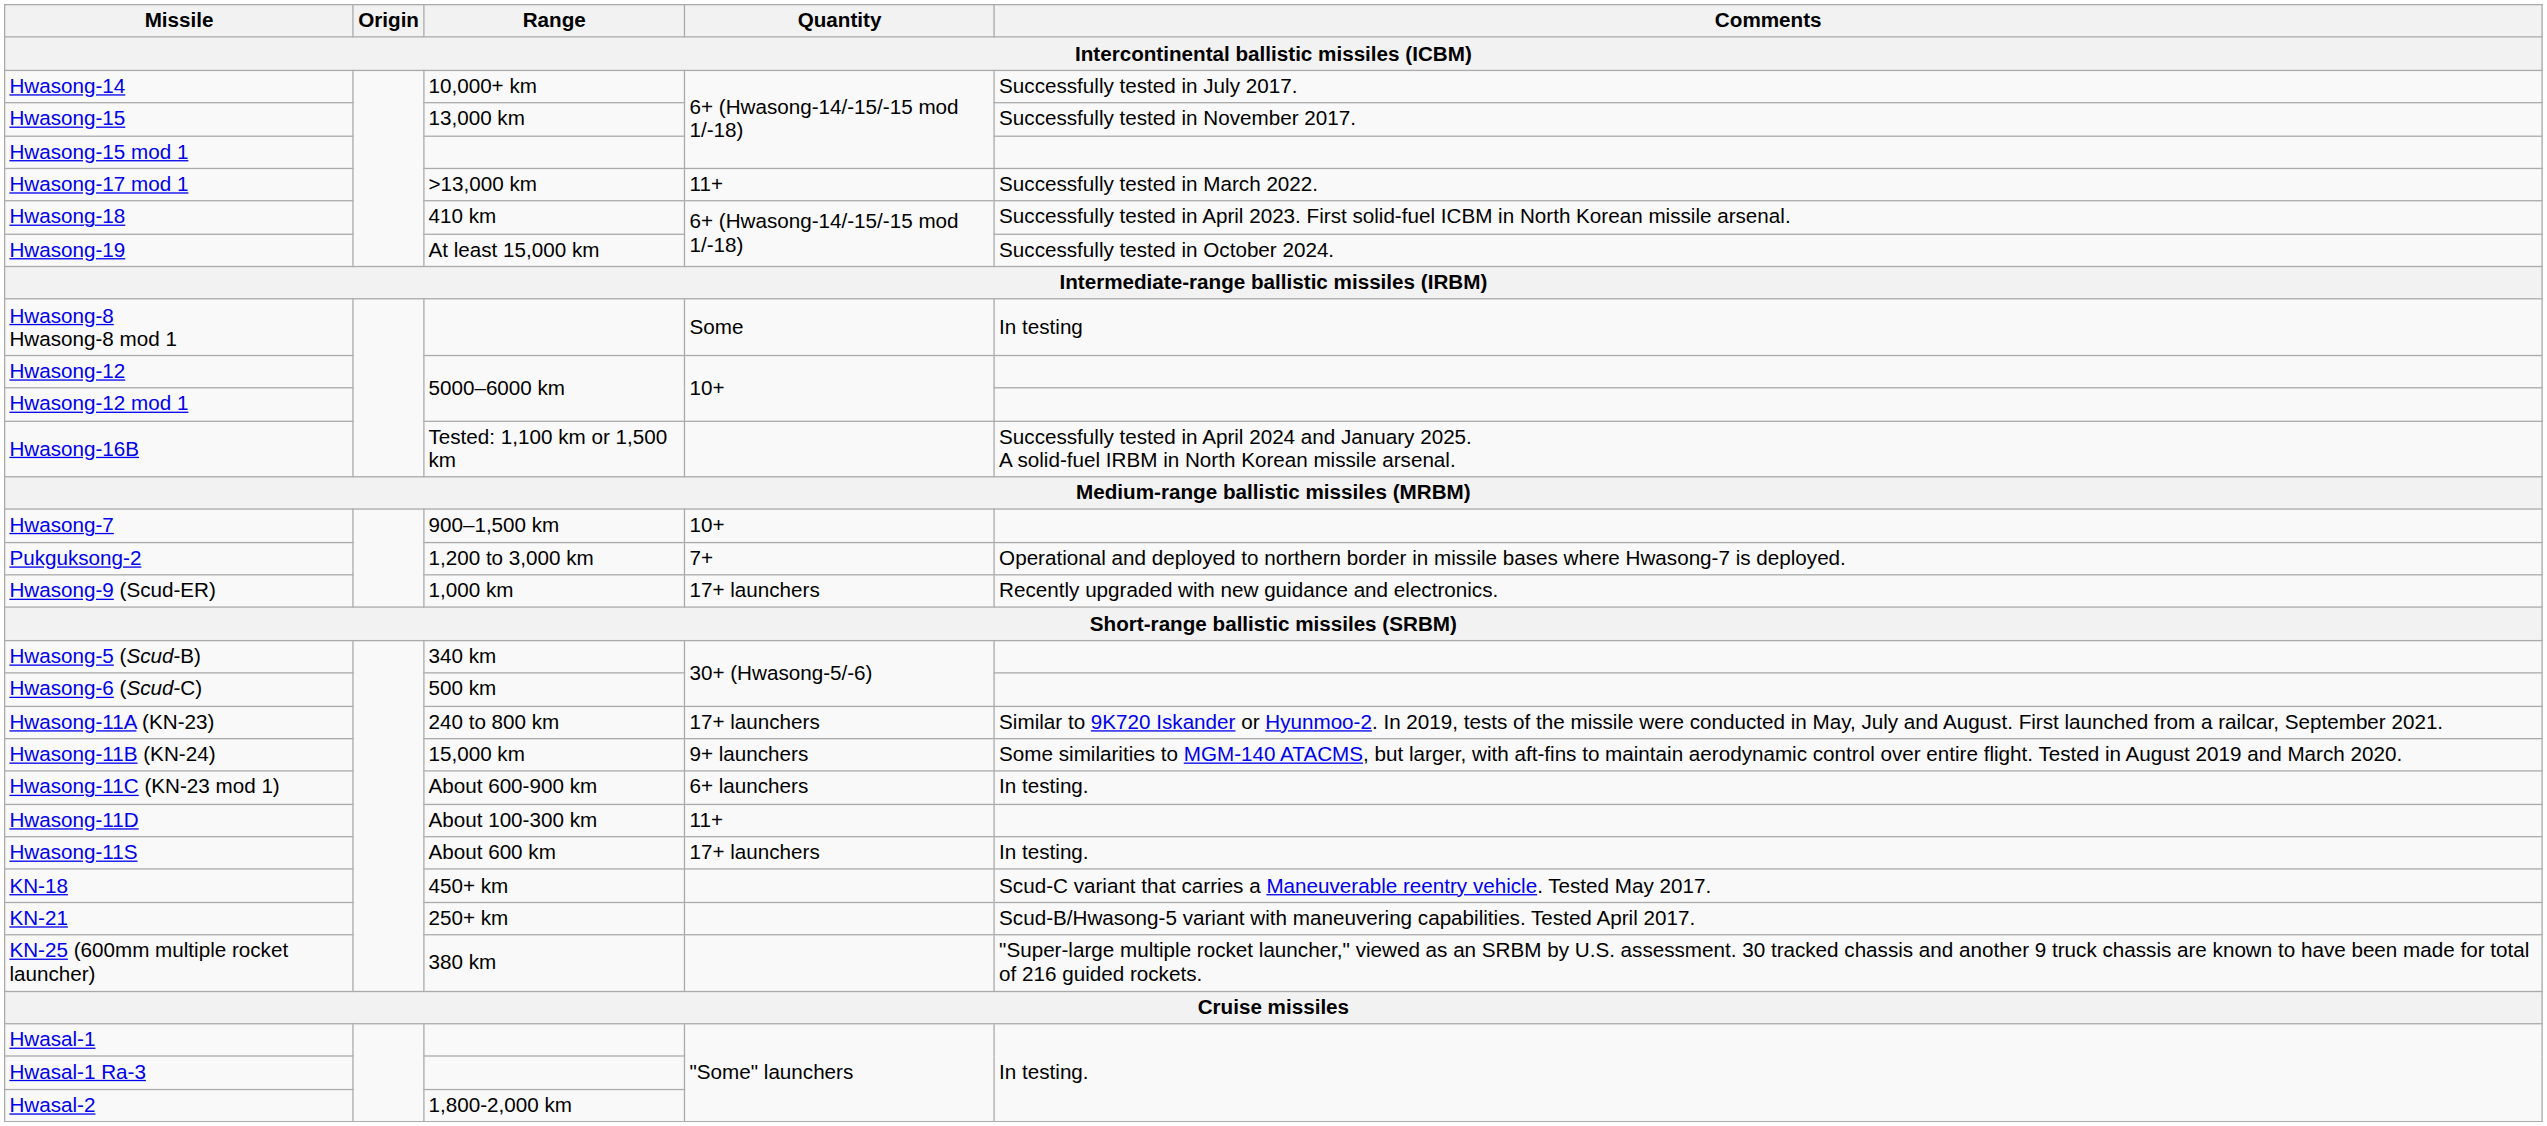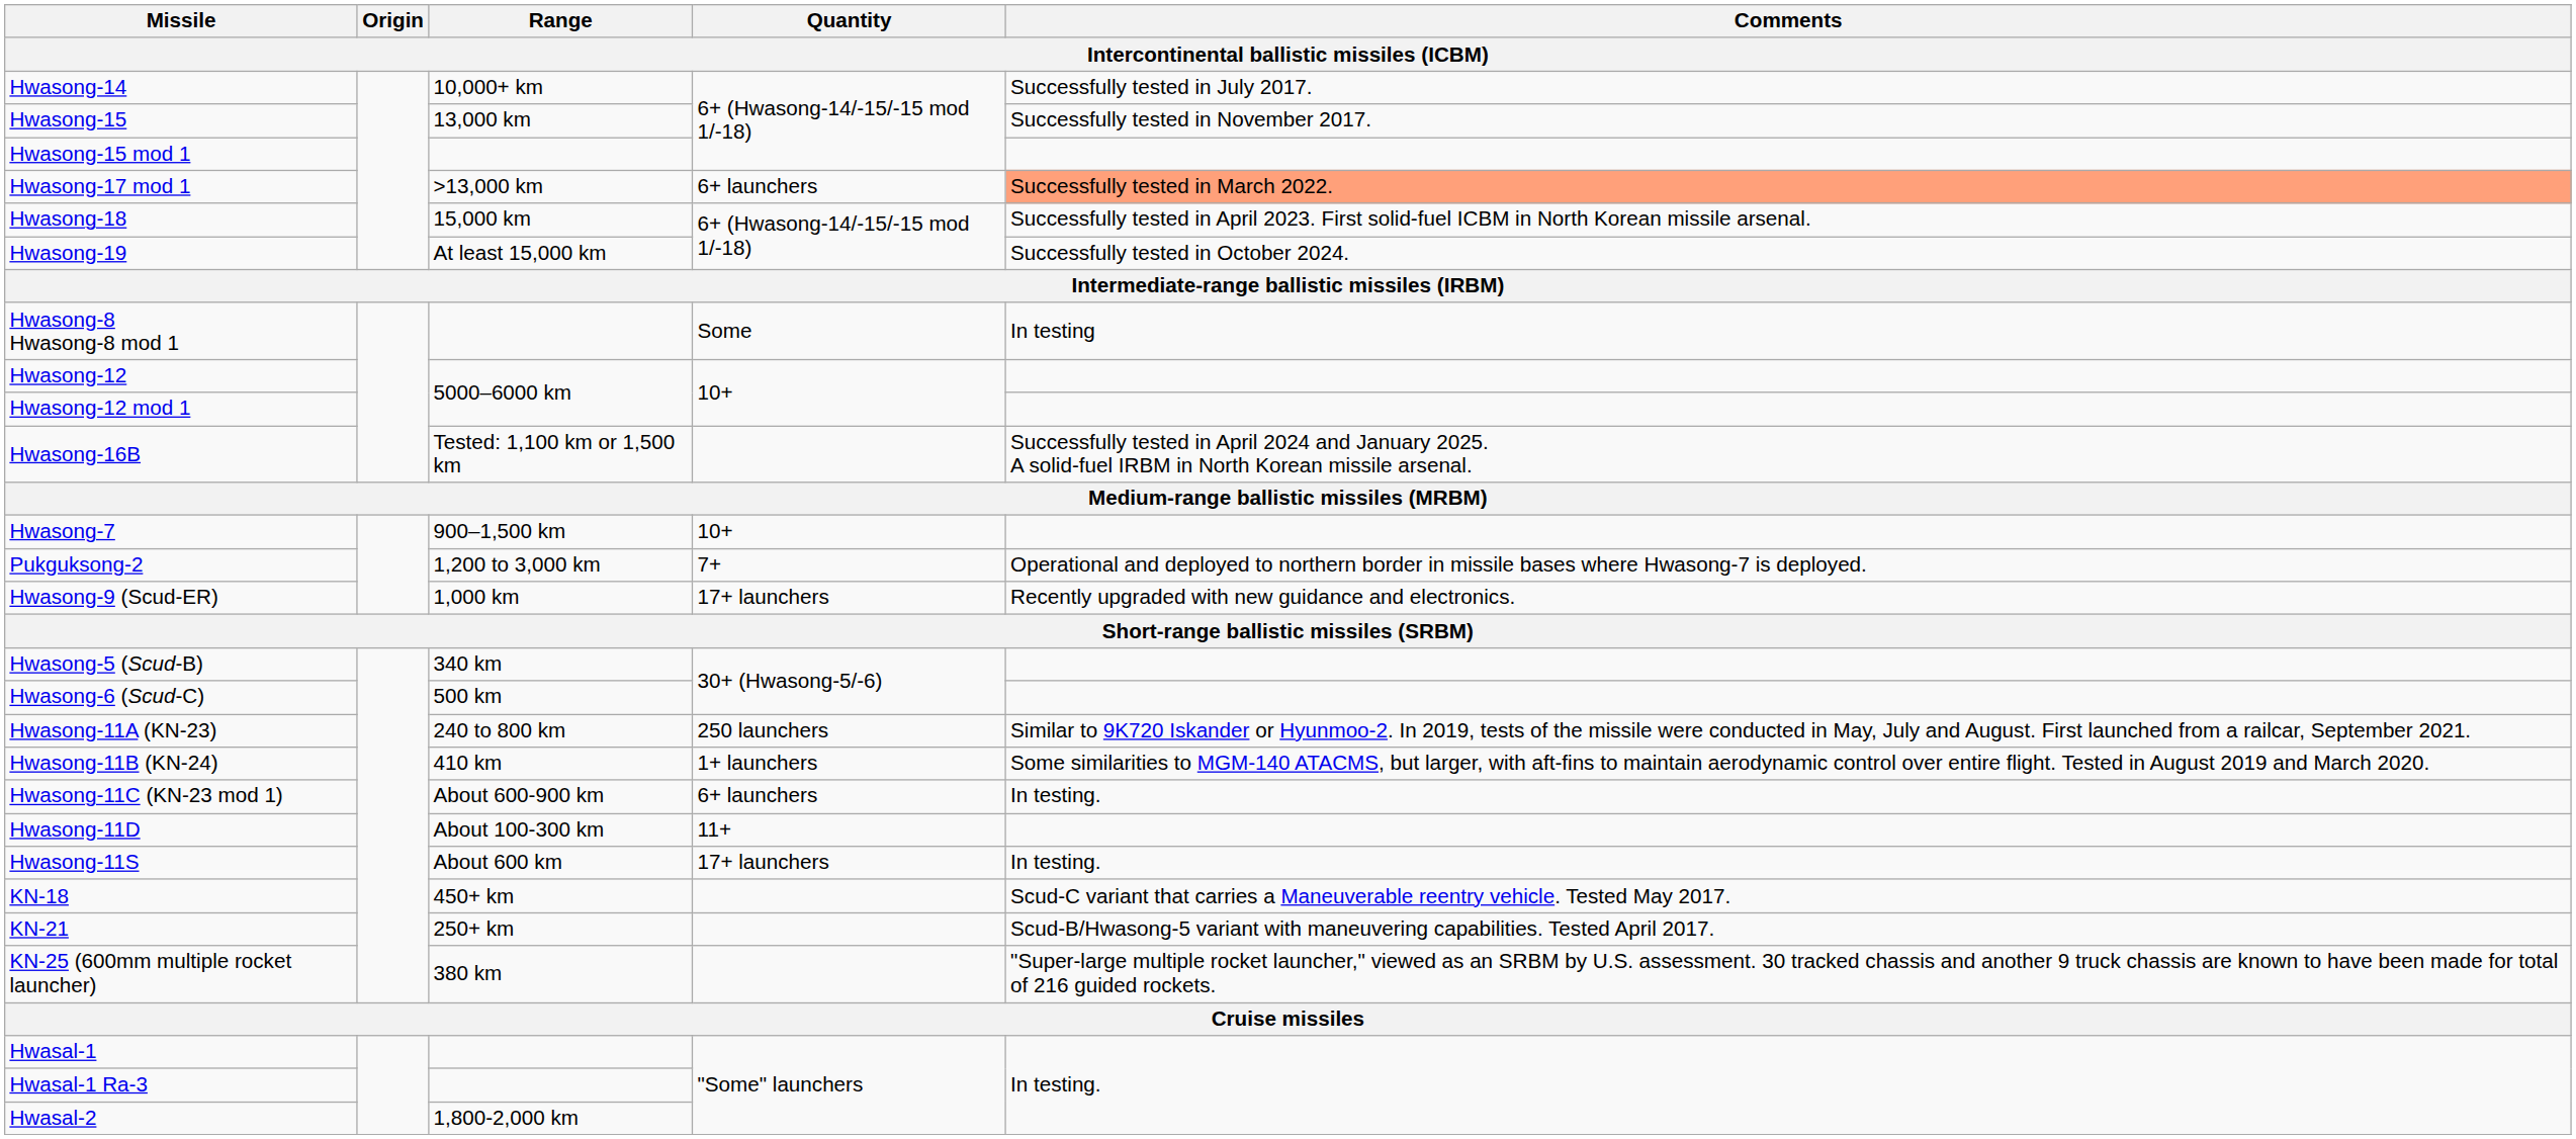 <table class="wikitable">
 <tr>
 <th>Missile</th>
 <th>Origin</th>
 <th>Range</th>
 <th>Quantity</th>
 <th>Comments</th>
 </tr>
 <tr>
 <th colspan="5">Intercontinental ballistic missiles (ICBM)</th>
 </tr>
 <tr>
 <td><a href='#'>Hwasong-14</a></td>
 <td rowspan="6"><small></small></td>
 <td>10,000+ km</td>
 <td rowspan="3">6+ (Hwasong-14/-15/-15 mod 1/-18)</td>
 <td>Successfully tested in July 2017.</td>
 </tr>
 <tr>
 <td><a href='#'>Hwasong-15</a></td>
 <td>13,000 km</td>
 <td>Successfully tested in November 2017.</td>
 </tr>
 <tr>
 <td><a href='#'>Hwasong-15 mod 1</a></td>
 <td></td>
 <td></td>
 </tr>
 <tr>
 <td><a href='#'>Hwasong-17 mod 1</a></td>
 <td>>13,000 km</td>
-<td>11+</td>
-<td>Successfully tested in March 2022.</td>
+<td>6+ launchers</td>
+<td style="background: lightsalmon;">Successfully tested in March 2022.</td>
 </tr>
 <tr>
 <td><a href='#'>Hwasong-18</a></td>
-<td>410 km</td>
+<td>15,000 km</td>
 <td rowspan="2">6+ (Hwasong-14/-15/-15 mod 1/-18)</td>
 <td>Successfully tested in April 2023. First solid-fuel ICBM in North Korean missile arsenal.</td>
 </tr>
 <tr>
 <td><a href='#'>Hwasong-19</a></td>
 <td>At least 15,000 km</td>
 <td>Successfully tested in October 2024.</td>
 </tr>
 <tr>
 <th colspan="5">Intermediate-range ballistic missiles (IRBM)</th>
 </tr>
 <tr>
 <td><a href='#'>Hwasong-8</a><br>Hwasong-8 mod 1</td>
 <td rowspan="4"><small></small></td>
 <td></td>
 <td>Some</td>
 <td>In testing</td>
 </tr>
 <tr>
 <td><a href='#'>Hwasong-12</a></td>
 <td rowspan="2">5000–6000 km</td>
 <td rowspan="2">10+</td>
 <td></td>
 </tr>
 <tr>
 <td><a href='#'>Hwasong-12 mod 1</a></td>
 <td></td>
 </tr>
 <tr>
 <td><a href='#'>Hwasong-16B</a></td>
 <td>Tested: 1,100 km or 1,500 km</td>
 <td></td>
 <td>Successfully tested in April 2024 and January 2025.<br>A solid-fuel IRBM in North Korean missile arsenal.</td>
 </tr>
 <tr>
 <th colspan="5">Medium-range ballistic missiles (MRBM)</th>
 </tr>
 <tr>
 <td><a href='#'>Hwasong-7</a></td>
 <td rowspan="3"><small></small></td>
 <td>900–1,500 km</td>
 <td>10+</td>
 <td></td>
 </tr>
 <tr>
 <td><a href='#'>Pukguksong-2</a></td>
 <td>1,200 to 3,000 km</td>
 <td>7+</td>
 <td>Operational and deployed to northern border in missile bases where Hwasong-7 is deployed.</td>
 </tr>
 <tr>
 <td><a href='#'>Hwasong-9</a> (Scud-ER)</td>
 <td>1,000 km</td>
 <td>17+ launchers</td>
 <td>Recently upgraded with new guidance and electronics.</td>
 </tr>
 <tr>
 <th colspan="6">Short-range ballistic missiles (SRBM)</th>
 </tr>
 <tr>
 <td><a href='#'>Hwasong-5</a> (<em>Scud</em>-B)</td>
 <td rowspan="10"><small></small></td>
 <td>340 km</td>
 <td rowspan="2">30+ (Hwasong-5/-6)</td>
 <td></td>
 </tr>
 <tr>
 <td><a href='#'>Hwasong-6</a> (<em>Scud</em>-C)</td>
 <td>500 km</td>
 <td></td>
 </tr>
 <tr>
 <td><a href='#'>Hwasong-11A</a> (KN-23)</td>
 <td>240 to 800 km</td>
-<td>17+ launchers</td>
+<td>250 launchers</td>
 <td>Similar to <a href='#'>9K720 Iskander</a> or <a href='#'>Hyunmoo-2</a>. In 2019, tests of the missile were conducted in May, July and August. First launched from a railcar, September 2021.</td>
 </tr>
 <tr>
 <td><a href='#'>Hwasong-11B</a> (KN-24)</td>
-<td>15,000 km</td>
-<td>9+ launchers</td>
+<td>410 km</td>
+<td>1+ launchers</td>
 <td>Some similarities to <a href='#'>MGM-140 ATACMS</a>, but larger, with aft-fins to maintain aerodynamic control over entire flight. Tested in August 2019 and March 2020.</td>
 </tr>
 <tr>
 <td><a href='#'>Hwasong-11C</a> (KN-23 mod 1)</td>
 <td>About 600-900 km</td>
 <td>6+ launchers</td>
 <td>In testing.</td>
 </tr>
 <tr>
 <td><a href='#'>Hwasong-11D</a></td>
 <td>About 100-300 km</td>
 <td>11+</td>
 <td></td>
 </tr>
 <tr>
 <td><a href='#'>Hwasong-11S</a></td>
 <td>About 600 km</td>
 <td>17+ launchers</td>
 <td>In testing.</td>
 </tr>
 <tr>
 <td><a href='#'>KN-18</a></td>
 <td>450+ km</td>
 <td></td>
 <td>Scud-C variant that carries a <a href='#'>Maneuverable reentry vehicle</a>. Tested May 2017.</td>
 </tr>
 <tr>
 <td><a href='#'>KN-21</a></td>
 <td>250+ km</td>
 <td></td>
 <td>Scud-B/Hwasong-5 variant with maneuvering capabilities. Tested April 2017.</td>
 </tr>
 <tr>
 <td><a href='#'>KN-25</a> (600mm multiple rocket launcher)</td>
 <td>380 km</td>
 <td></td>
 <td>"Super-large multiple rocket launcher," viewed as an SRBM by U.S. assessment. 30 tracked chassis and another 9 truck chassis are known to have been made for total of 216 guided rockets.</td>
 </tr>
 <tr>
 <th colspan="5">Cruise missiles</th>
 </tr>
 <tr>
 <td><a href='#'>Hwasal-1</a></td>
 <td rowspan="3"><small></small></td>
 <td></td>
 <td rowspan="3">"Some" launchers</td>
 <td rowspan="3">In testing.</td>
 </tr>
 <tr>
 <td><a href='#'>Hwasal-1 Ra-3</a></td>
 <td></td>
 </tr>
 <tr>
 <td><a href='#'>Hwasal-2</a></td>
 <td>1,800-2,000 km</td>
 </tr>
 <tr>
 </tr>
 </table>
